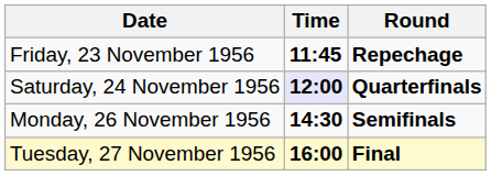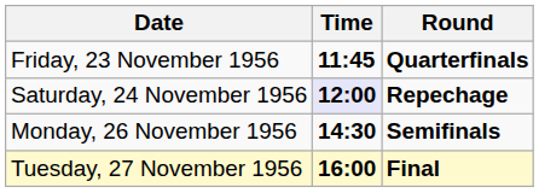 <table class="wikitable">
 <tr>
 <th>Date</th>
 <th>Time</th>
 <th>Round</th>
 </tr>
 <tr>
 <td>Friday, 23 November 1956</td>
 <td><strong>11:45</strong></td>
-<td><strong>Repechage</strong></td>
+<td><strong>Quarterfinals</strong></td>
 </tr>
 <tr>
 <td>Saturday, 24 November 1956</td>
 <td style="background: lavender;"><strong>12:00</strong></td>
-<td><strong>Quarterfinals</strong></td>
+<td><strong>Repechage</strong></td>
 </tr>
 <tr>
 <td>Monday, 26 November 1956</td>
 <td><strong>14:30</strong></td>
 <td><strong>Semifinals</strong></td>
 </tr>
 <tr style=background:lemonchiffon>
 <td>Tuesday, 27 November 1956</td>
 <td><strong>16:00</strong></td>
 <td><strong>Final</strong></td>
 </tr>
 </table>
